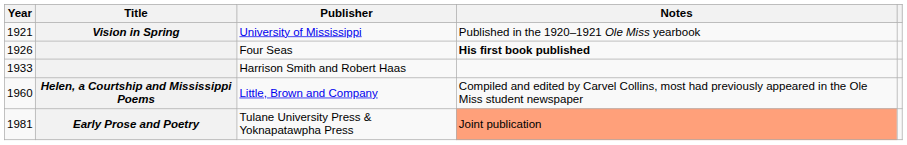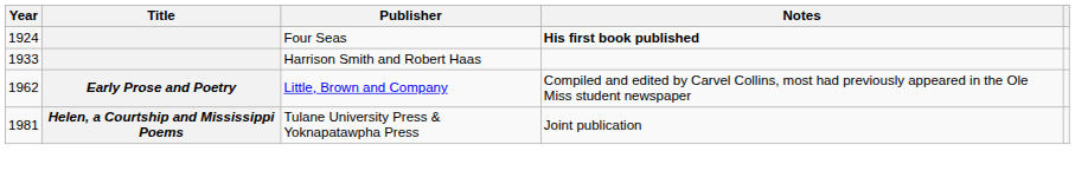 <table class="wikitable plainrowheaders unsortable">
 <tr style="background:#ccc; text-align:center;">
 <th scope="col">Year</th>
 <th scope="col">Title</th>
 <th scope="col">Publisher</th>
 <th scope="col" class="unsortable">Notes</th>
 <th scope="col" class="unsortable"></th>
 </tr>
 <tr>
-<td>1921</td>
-<th scope=row><em>Vision in Spring</em></th>
-<td><a href='#'>University of Mississippi</a></td>
-<td>Published in the 1920–1921 <em>Ole Miss</em> yearbook</td>
-<td style="text-align:center;"></td>
-</tr>
-<tr>
-<td>1926</td>
+<td>1924</td>
 <th scope=row></th>
 <td>Four Seas</td>
 <td><strong>His first book published</strong></td>
 <td style="text-align:center;"></td>
 </tr>
 <tr>
 <td>1933</td>
 <th scope=row></th>
 <td>Harrison Smith and Robert Haas</td>
 <td></td>
 <td style="text-align:center;"></td>
 </tr>
 <tr>
-<td>1960</td>
-<th scope=row><em>Helen, a Courtship and Mississippi Poems</em></th>
+<td>1962</td>
+<th scope=row><em>Early Prose and Poetry</em></th>
 <td><a href='#'>Little, Brown and Company</a></td>
 <td>Compiled and edited by Carvel Collins, most had previously appeared in the Ole Miss student newspaper</td>
 <td style="text-align:center;"></td>
 </tr>
 <tr>
 <td>1981</td>
-<th scope=row><em>Early Prose and Poetry</em></th>
+<th scope=row><em>Helen, a Courtship and Mississippi Poems</em></th>
 <td>Tulane University Press & Yoknapatawpha Press</td>
-<td style="background: lightsalmon;">Joint publication</td>
+<td>Joint publication</td>
 <td style="text-align:center;"></td>
 </tr>
 </table>
